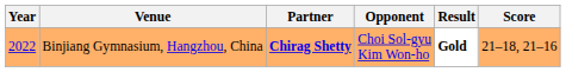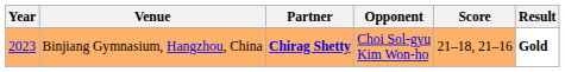 <table class="sortable wikitable" style="font-size: 90%;">
 <tr>
 <th>Year</th>
 <th>Venue</th>
 <th>Partner</th>
 <th>Opponent</th>
+<th>Score</th>
 <th>Result</th>
-<th>Score</th>
 </tr>
 <tr style="background:#FFB069">
-<td align="center"><a href='#'>2022</a></td>
+<td align="center"><a href='#'>2023</a></td>
 <td align="left">Binjiang Gymnasium, <a href='#'>Hangzhou</a>, China</td>
 <td align="left"><strong> <a href='#'>Chirag Shetty</a></strong></td>
 <td align="left"> <a href='#'>Choi Sol-gyu</a><br>  <a href='#'>Kim Won-ho</a></td>
+<td align="left">21–18, 21–16</td>
 <td style="text-align:left; background:white"> <strong>Gold</strong></td>
-<td align="left">21–18, 21–16</td>
 </tr>
 </table>
